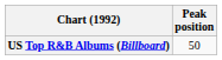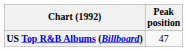 <table class="wikitable sortable plainrowheaders" style="text-align:center">
 <tr>
 <th scope="col">Chart (1992)</th>
 <th scope="col">Peak<br> position</th>
 </tr>
 <tr>
 <th scope="row">US <a href='#'>Top R&B Albums</a> (<em><a href='#'>Billboard</a></em>)</th>
-<td>50</td>
+<td>47</td>
 </tr>
 </table>
